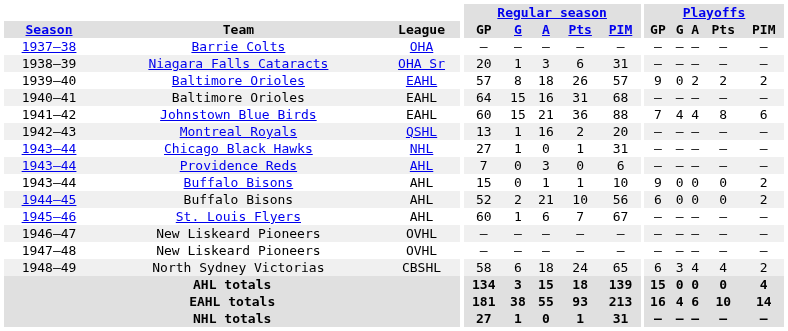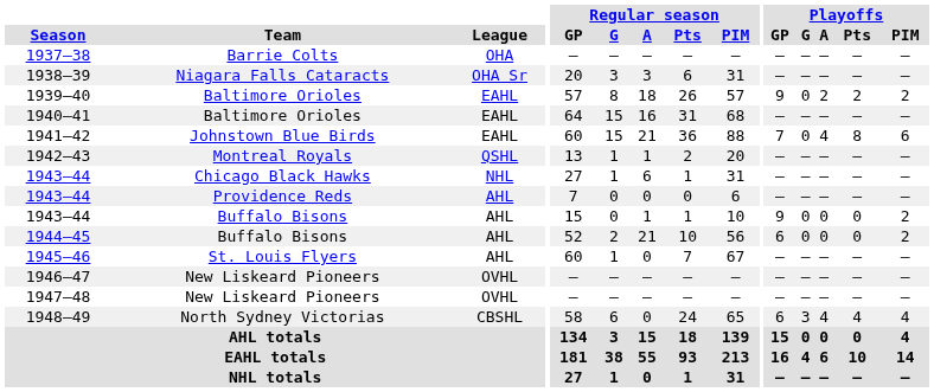 <table border="0" cellpadding="1" cellspacing="0" style="text-align:center; width:60em">
 <tr bgcolor="#e0e0e0">
 <th colspan="3" bgcolor="#ffffff"></th>
 <th rowspan="100" bgcolor="#ffffff"></th>
 <th colspan="5"><a href='#'>Regular season</a></th>
 <th rowspan="100" bgcolor="#ffffff"></th>
 <th colspan="5"><a href='#'>Playoffs</a></th>
 </tr>
 <tr bgcolor="#e0e0e0">
 <th><a href='#'>Season</a></th>
 <th>Team</th>
 <th>League</th>
 <th>GP</th>
 <th><a href='#'>G</a></th>
 <th><a href='#'>A</a></th>
 <th><a href='#'>Pts</a></th>
 <th><a href='#'>PIM</a></th>
 <th>GP</th>
 <th>G</th>
 <th>A</th>
 <th>Pts</th>
 <th>PIM</th>
 </tr>
 <tr>
 <td><a href='#'>1937–38</a></td>
 <td><a href='#'>Barrie Colts</a></td>
 <td><a href='#'>OHA</a></td>
 <td>—</td>
 <td>—</td>
 <td>—</td>
 <td>—</td>
 <td>—</td>
 <td>—</td>
 <td>—</td>
 <td>—</td>
 <td>—</td>
 <td>—</td>
 </tr>
 <tr bgcolor="#f0f0f0">
 <td>1938–39</td>
 <td><a href='#'>Niagara Falls Cataracts</a></td>
 <td><a href='#'>OHA Sr</a></td>
 <td>20</td>
-<td>1</td>
+<td>3</td>
 <td>3</td>
 <td>6</td>
 <td>31</td>
 <td>—</td>
 <td>—</td>
 <td>—</td>
 <td>—</td>
 <td>—</td>
 </tr>
 <tr>
 <td>1939–40</td>
 <td><a href='#'>Baltimore Orioles</a></td>
 <td><a href='#'>EAHL</a></td>
 <td>57</td>
 <td>8</td>
 <td>18</td>
 <td>26</td>
 <td>57</td>
 <td>9</td>
 <td>0</td>
 <td>2</td>
 <td>2</td>
 <td>2</td>
 </tr>
 <tr bgcolor="#f0f0f0">
 <td>1940–41</td>
 <td>Baltimore Orioles</td>
 <td>EAHL</td>
 <td>64</td>
 <td>15</td>
 <td>16</td>
 <td>31</td>
 <td>68</td>
 <td>—</td>
 <td>—</td>
 <td>—</td>
 <td>—</td>
 <td>—</td>
 </tr>
 <tr>
 <td>1941–42</td>
 <td><a href='#'>Johnstown Blue Birds</a></td>
 <td>EAHL</td>
 <td>60</td>
 <td>15</td>
 <td>21</td>
 <td>36</td>
 <td>88</td>
 <td>7</td>
-<td>4</td>
+<td>0</td>
 <td>4</td>
 <td>8</td>
 <td>6</td>
 </tr>
 <tr bgcolor="#f0f0f0">
 <td>1942–43</td>
 <td><a href='#'>Montreal Royals</a></td>
 <td><a href='#'>QSHL</a></td>
 <td>13</td>
 <td>1</td>
-<td>16</td>
+<td>1</td>
 <td>2</td>
 <td>20</td>
 <td>—</td>
 <td>—</td>
 <td>—</td>
 <td>—</td>
 <td>—</td>
 </tr>
 <tr>
 <td><a href='#'>1943–44</a></td>
 <td><a href='#'>Chicago Black Hawks</a></td>
 <td><a href='#'>NHL</a></td>
 <td>27</td>
 <td>1</td>
-<td>0</td>
+<td>6</td>
 <td>1</td>
 <td>31</td>
 <td>—</td>
 <td>—</td>
 <td>—</td>
 <td>—</td>
 <td>—</td>
 </tr>
 <tr bgcolor="#f0f0f0">
 <td><a href='#'>1943–44</a></td>
 <td><a href='#'>Providence Reds</a></td>
 <td><a href='#'>AHL</a></td>
 <td>7</td>
 <td>0</td>
-<td>3</td>
+<td>0</td>
 <td>0</td>
 <td>6</td>
 <td>—</td>
 <td>—</td>
 <td>—</td>
 <td>—</td>
 <td>—</td>
 </tr>
 <tr>
 <td>1943–44</td>
 <td><a href='#'>Buffalo Bisons</a></td>
 <td>AHL</td>
 <td>15</td>
 <td>0</td>
 <td>1</td>
 <td>1</td>
 <td>10</td>
 <td>9</td>
 <td>0</td>
 <td>0</td>
 <td>0</td>
 <td>2</td>
 </tr>
 <tr bgcolor="#f0f0f0">
 <td><a href='#'>1944–45</a></td>
 <td>Buffalo Bisons</td>
 <td>AHL</td>
 <td>52</td>
 <td>2</td>
 <td>21</td>
 <td>10</td>
 <td>56</td>
 <td>6</td>
 <td>0</td>
 <td>0</td>
 <td>0</td>
 <td>2</td>
 </tr>
 <tr>
 <td><a href='#'>1945–46</a></td>
 <td><a href='#'>St. Louis Flyers</a></td>
 <td>AHL</td>
 <td>60</td>
 <td>1</td>
-<td>6</td>
+<td>0</td>
 <td>7</td>
 <td>67</td>
 <td>—</td>
 <td>—</td>
 <td>—</td>
 <td>—</td>
 <td>—</td>
 </tr>
 <tr bgcolor="#f0f0f0">
 <td>1946–47</td>
 <td>New Liskeard Pioneers</td>
 <td>OVHL</td>
 <td>—</td>
 <td>—</td>
 <td>—</td>
 <td>—</td>
 <td>—</td>
 <td>—</td>
 <td>—</td>
 <td>—</td>
 <td>—</td>
 <td>—</td>
 </tr>
 <tr>
 <td>1947–48</td>
 <td>New Liskeard Pioneers</td>
 <td>OVHL</td>
 <td>—</td>
 <td>—</td>
 <td>—</td>
 <td>—</td>
 <td>—</td>
 <td>—</td>
 <td>—</td>
 <td>—</td>
 <td>—</td>
 <td>—</td>
 </tr>
 <tr bgcolor="#f0f0f0">
 <td>1948–49</td>
 <td>North Sydney Victorias</td>
 <td>CBSHL</td>
 <td>58</td>
 <td>6</td>
-<td>18</td>
+<td>0</td>
 <td>24</td>
 <td>65</td>
 <td>6</td>
 <td>3</td>
 <td>4</td>
 <td>4</td>
-<td>2</td>
+<td>4</td>
 </tr>
 <tr bgcolor="#e0e0e0">
 <th colspan="3">AHL totals</th>
 <th>134</th>
 <th>3</th>
 <th>15</th>
 <th>18</th>
 <th>139</th>
 <th>15</th>
 <th>0</th>
 <th>0</th>
 <th>0</th>
 <th>4</th>
 </tr>
 <tr bgcolor="#e0e0e0">
 <th colspan="3">EAHL totals</th>
 <th>181</th>
 <th>38</th>
 <th>55</th>
 <th>93</th>
 <th>213</th>
 <th>16</th>
 <th>4</th>
 <th>6</th>
 <th>10</th>
 <th>14</th>
 </tr>
 <tr bgcolor="#e0e0e0">
 <th colspan="3">NHL totals</th>
 <th>27</th>
 <th>1</th>
 <th>0</th>
 <th>1</th>
 <th>31</th>
 <th>—</th>
 <th>—</th>
 <th>—</th>
 <th>—</th>
 <th>—</th>
 </tr>
 </table>
